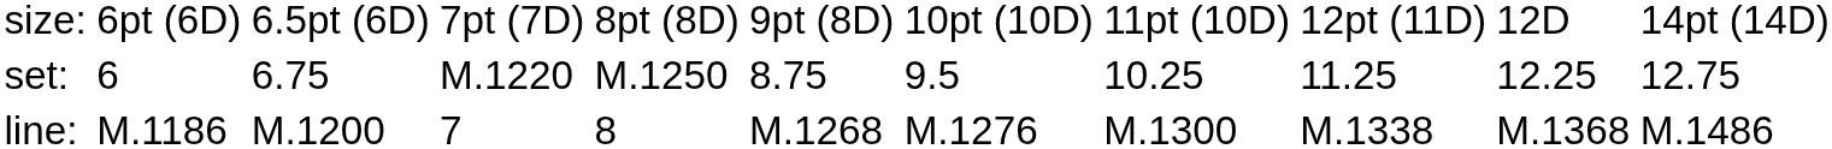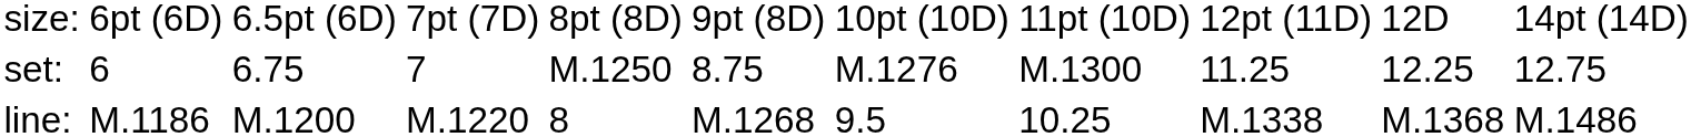 <table style="margin-left:40px;">
 <tr>
 <td>size:</td>
 <td>6pt (6D)</td>
 <td>6.5pt (6D)</td>
 <td>7pt (7D)</td>
 <td>8pt (8D)</td>
 <td>9pt (8D)</td>
 <td>10pt (10D)</td>
 <td>11pt (10D)</td>
 <td>12pt (11D)</td>
 <td>12D</td>
 <td>14pt (14D)</td>
 </tr>
 <tr>
 <td>set:</td>
 <td>6</td>
 <td>6.75</td>
-<td>M.1220</td>
+<td>7</td>
 <td>M.1250</td>
 <td>8.75</td>
-<td>9.5</td>
-<td>10.25</td>
+<td>M.1276</td>
+<td>M.1300</td>
 <td>11.25</td>
 <td>12.25</td>
 <td>12.75</td>
 </tr>
 <tr>
 <td>line:</td>
 <td>M.1186</td>
 <td>M.1200</td>
-<td>7</td>
+<td>M.1220</td>
 <td>8</td>
 <td>M.1268</td>
-<td>M.1276</td>
-<td>M.1300</td>
+<td>9.5</td>
+<td>10.25</td>
 <td>M.1338</td>
 <td>M.1368</td>
 <td>M.1486</td>
 </tr>
 </table>
